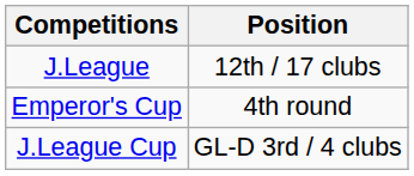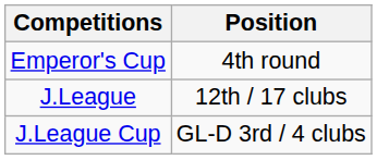 <table class="wikitable" style="text-align:center;">
 <tr>
 <th>Competitions</th>
 <th>Position</th>
 </tr>
 <tr>
+<td><a href='#'>Emperor's Cup</a></td>
+<td>4th round</td>
+</tr>
+<tr>
 <td><a href='#'>J.League</a></td>
 <td>12th / 17 clubs</td>
-</tr>
-<tr>
-<td><a href='#'>Emperor's Cup</a></td>
-<td>4th round</td>
 </tr>
 <tr>
 <td><a href='#'>J.League Cup</a></td>
 <td>GL-D 3rd / 4 clubs</td>
 </tr>
 </table>
